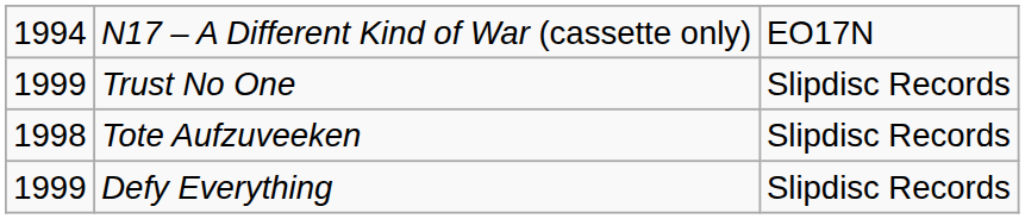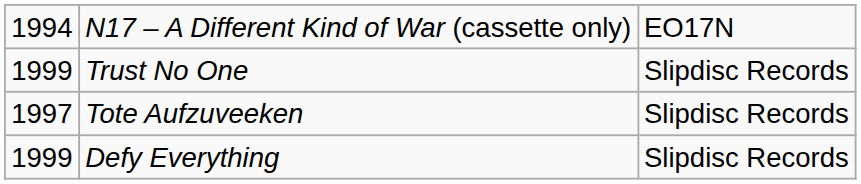 <table class="wikitable" style="font-size:95%;">
 <tr>
 <td>1994</td>
 <td><em>N17 – A Different Kind of War</em>  (cassette only)</td>
 <td>EO17N</td>
 </tr>
 <tr>
 <td>1999</td>
 <td><em>Trust No One</em></td>
 <td>Slipdisc Records</td>
 </tr>
 <tr>
-<td>1998</td>
+<td>1997</td>
 <td><em>Tote Aufzuveeken</em></td>
 <td>Slipdisc Records</td>
 </tr>
 <tr>
 <td>1999</td>
 <td><em>Defy Everything</em></td>
 <td>Slipdisc Records</td>
 </tr>
 </table>
